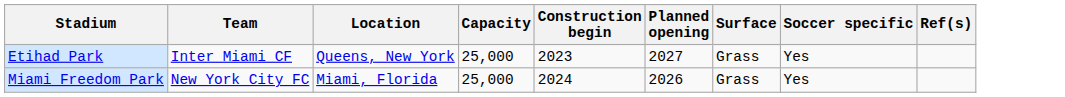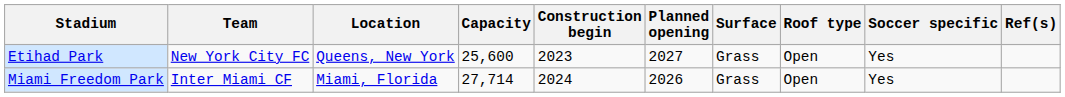 <table class="wikitable sortable">
 <tr>
 <th>Stadium</th>
 <th>Team</th>
 <th>Location</th>
 <th>Capacity</th>
 <th>Construction<br>begin</th>
 <th>Planned<br>opening</th>
 <th>Surface</th>
+<th>Roof type</th>
 <th>Soccer specific</th>
 <th class=unsortable>Ref(s)</th>
 </tr>
 <tr>
 <td bgcolor="#d0e7ff"><a href='#'>Etihad Park</a></td>
-<td><a href='#'>Inter Miami CF</a></td>
+<td><a href='#'>New York City FC</a></td>
 <td><a href='#'>Queens, New York</a></td>
-<td>25,000</td>
+<td>25,600</td>
 <td>2023</td>
 <td>2027</td>
 <td>Grass</td>
+<td>Open</td>
 <td>Yes</td>
 <td align=center></td>
 </tr>
 <tr>
 <td bgcolor="#d0e7ff"><a href='#'>Miami Freedom Park</a></td>
-<td><a href='#'>New York City FC</a></td>
+<td><a href='#'>Inter Miami CF</a></td>
 <td><a href='#'>Miami, Florida</a></td>
-<td>25,000</td>
+<td>27,714</td>
 <td>2024</td>
 <td>2026</td>
 <td>Grass</td>
+<td>Open</td>
 <td>Yes</td>
 <td align=center></td>
 </tr>
 </table>
